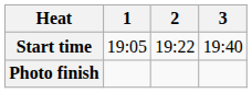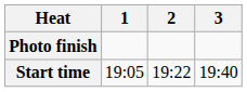 <table class="wikitable" style="text-align:center">
 <tr>
 <th>Heat</th>
 <th>1</th>
 <th>2</th>
 <th>3</th>
 </tr>
 <tr>
+<th>Photo finish</th>
+<td></td>
+<td></td>
+<td></td>
+</tr>
+<tr>
 <th>Start time</th>
 <td>19:05</td>
 <td>19:22</td>
 <td>19:40</td>
 </tr>
-<tr>
-<th>Photo finish</th>
-<td></td>
-<td></td>
-<td></td>
-</tr>
 </table>
